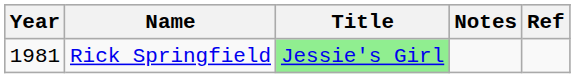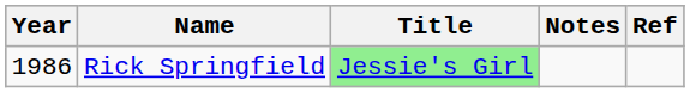 <table class="wikitable">
 <tr>
 <th>Year</th>
 <th>Name</th>
 <th>Title</th>
 <th>Notes</th>
 <th>Ref</th>
 </tr>
 <tr>
-<td>1981</td>
+<td>1986</td>
 <td><a href='#'>Rick Springfield</a></td>
 <td style="background: lightgreen;"><a href='#'>Jessie's Girl</a></td>
 <td></td>
 <td></td>
 </tr>
 </table>
